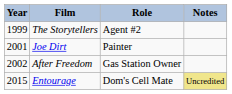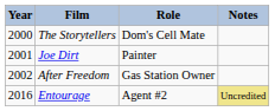 <table class="wikitable" style="font-size:95%;">
 <tr>
 <th style="background:#B0C4DE;">Year</th>
 <th style="background:#B0C4DE;">Film</th>
 <th style="background:#B0C4DE;">Role</th>
 <th style="background:#B0C4DE;">Notes</th>
 </tr>
 <tr>
-<td>1999</td>
+<td>2000</td>
 <td><em>The Storytellers</em></td>
-<td>Agent #2</td>
+<td>Dom's Cell Mate</td>
 <td></td>
 </tr>
 <tr>
 <td>2001</td>
 <td><em><a href='#'>Joe Dirt</a></em></td>
 <td>Painter</td>
 <td></td>
 </tr>
 <tr>
 <td>2002</td>
 <td><em>After Freedom</em></td>
 <td>Gas Station Owner</td>
 <td></td>
 </tr>
 <tr>
-<td>2015</td>
+<td>2016</td>
 <td><em><a href='#'>Entourage</a></em></td>
-<td>Dom's Cell Mate</td>
+<td>Agent #2</td>
 <td style="background: khaki;"><small>Uncredited</small></td>
 </tr>
 </table>
